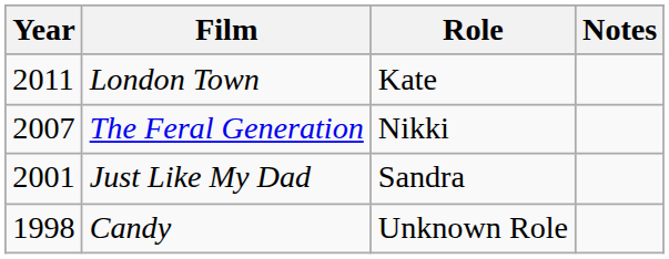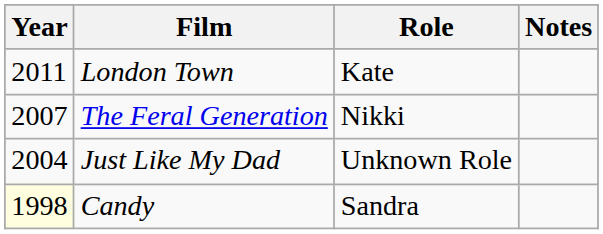 <table class="wikitable sortable">
 <tr>
 <th>Year</th>
 <th>Film</th>
 <th>Role</th>
 <th class="unsortable">Notes</th>
 </tr>
 <tr>
 <td>2011</td>
 <td><em>London Town</em></td>
 <td>Kate</td>
 <td></td>
 </tr>
 <tr>
 <td>2007</td>
 <td><em><a href='#'>The Feral Generation</a></em></td>
 <td>Nikki</td>
 <td></td>
 </tr>
 <tr>
-<td>2001</td>
+<td>2004</td>
 <td><em>Just Like My Dad</em></td>
+<td>Unknown Role</td>
+<td></td>
+</tr>
+<tr>
+<td style="background: lightyellow;">1998</td>
+<td><em>Candy</em></td>
 <td>Sandra</td>
 <td></td>
 </tr>
-<tr>
-<td>1998</td>
-<td><em>Candy</em></td>
-<td>Unknown Role</td>
-<td></td>
-</tr>
 </table>
